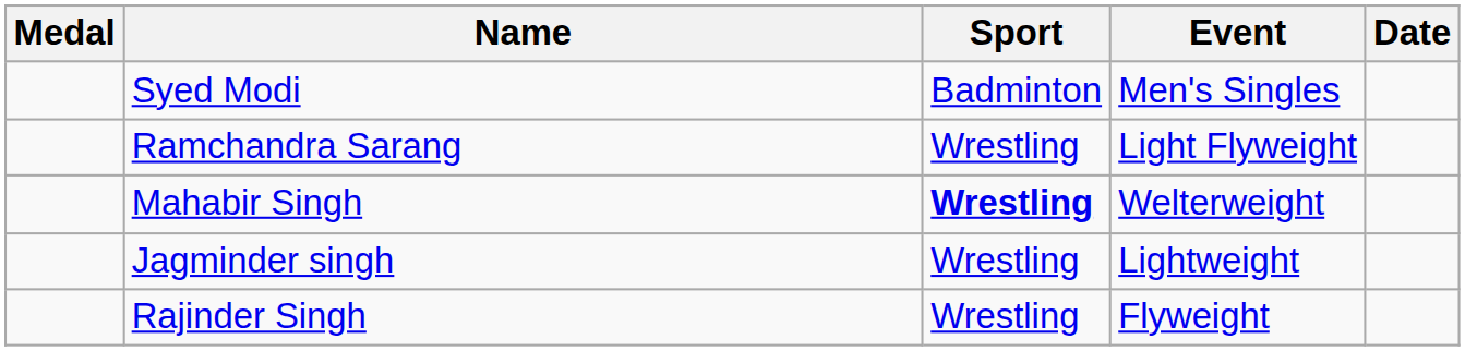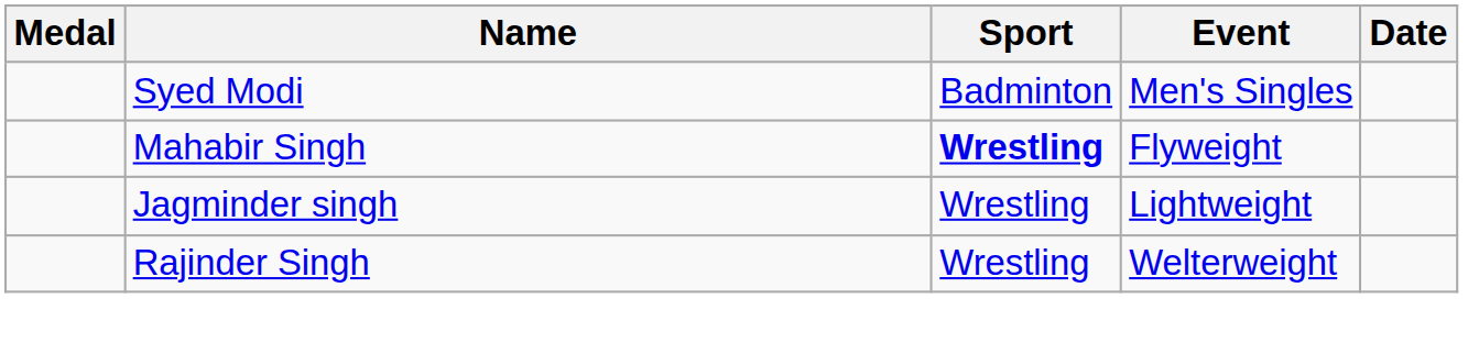 <table class="wikitable sortable">
 <tr>
 <th>Medal</th>
 <th width=350px>Name</th>
 <th>Sport</th>
 <th>Event</th>
 <th>Date</th>
 </tr>
 <tr>
 <td></td>
 <td><a href='#'>Syed Modi</a></td>
 <td><a href='#'>Badminton</a></td>
 <td><a href='#'>Men's Singles</a></td>
 <td></td>
 </tr>
 <tr>
 <td></td>
-<td><a href='#'>Ramchandra Sarang</a></td>
-<td><a href='#'>Wrestling</a></td>
-<td><a href='#'>Light Flyweight</a></td>
-<td></td>
-</tr>
-<tr>
-<td></td>
 <td><a href='#'>Mahabir Singh</a></td>
 <td><strong><a href='#'>Wrestling</a></strong></td>
-<td><a href='#'>Welterweight</a></td>
+<td><a href='#'>Flyweight</a></td>
 <td></td>
 </tr>
 <tr>
 <td></td>
 <td><a href='#'>Jagminder singh</a></td>
 <td><a href='#'>Wrestling</a></td>
 <td><a href='#'>Lightweight</a></td>
 <td></td>
 </tr>
 <tr>
 <td></td>
 <td><a href='#'>Rajinder Singh</a></td>
 <td><a href='#'>Wrestling</a></td>
-<td><a href='#'>Flyweight</a></td>
+<td><a href='#'>Welterweight</a></td>
 <td></td>
 </tr>
 </table>
